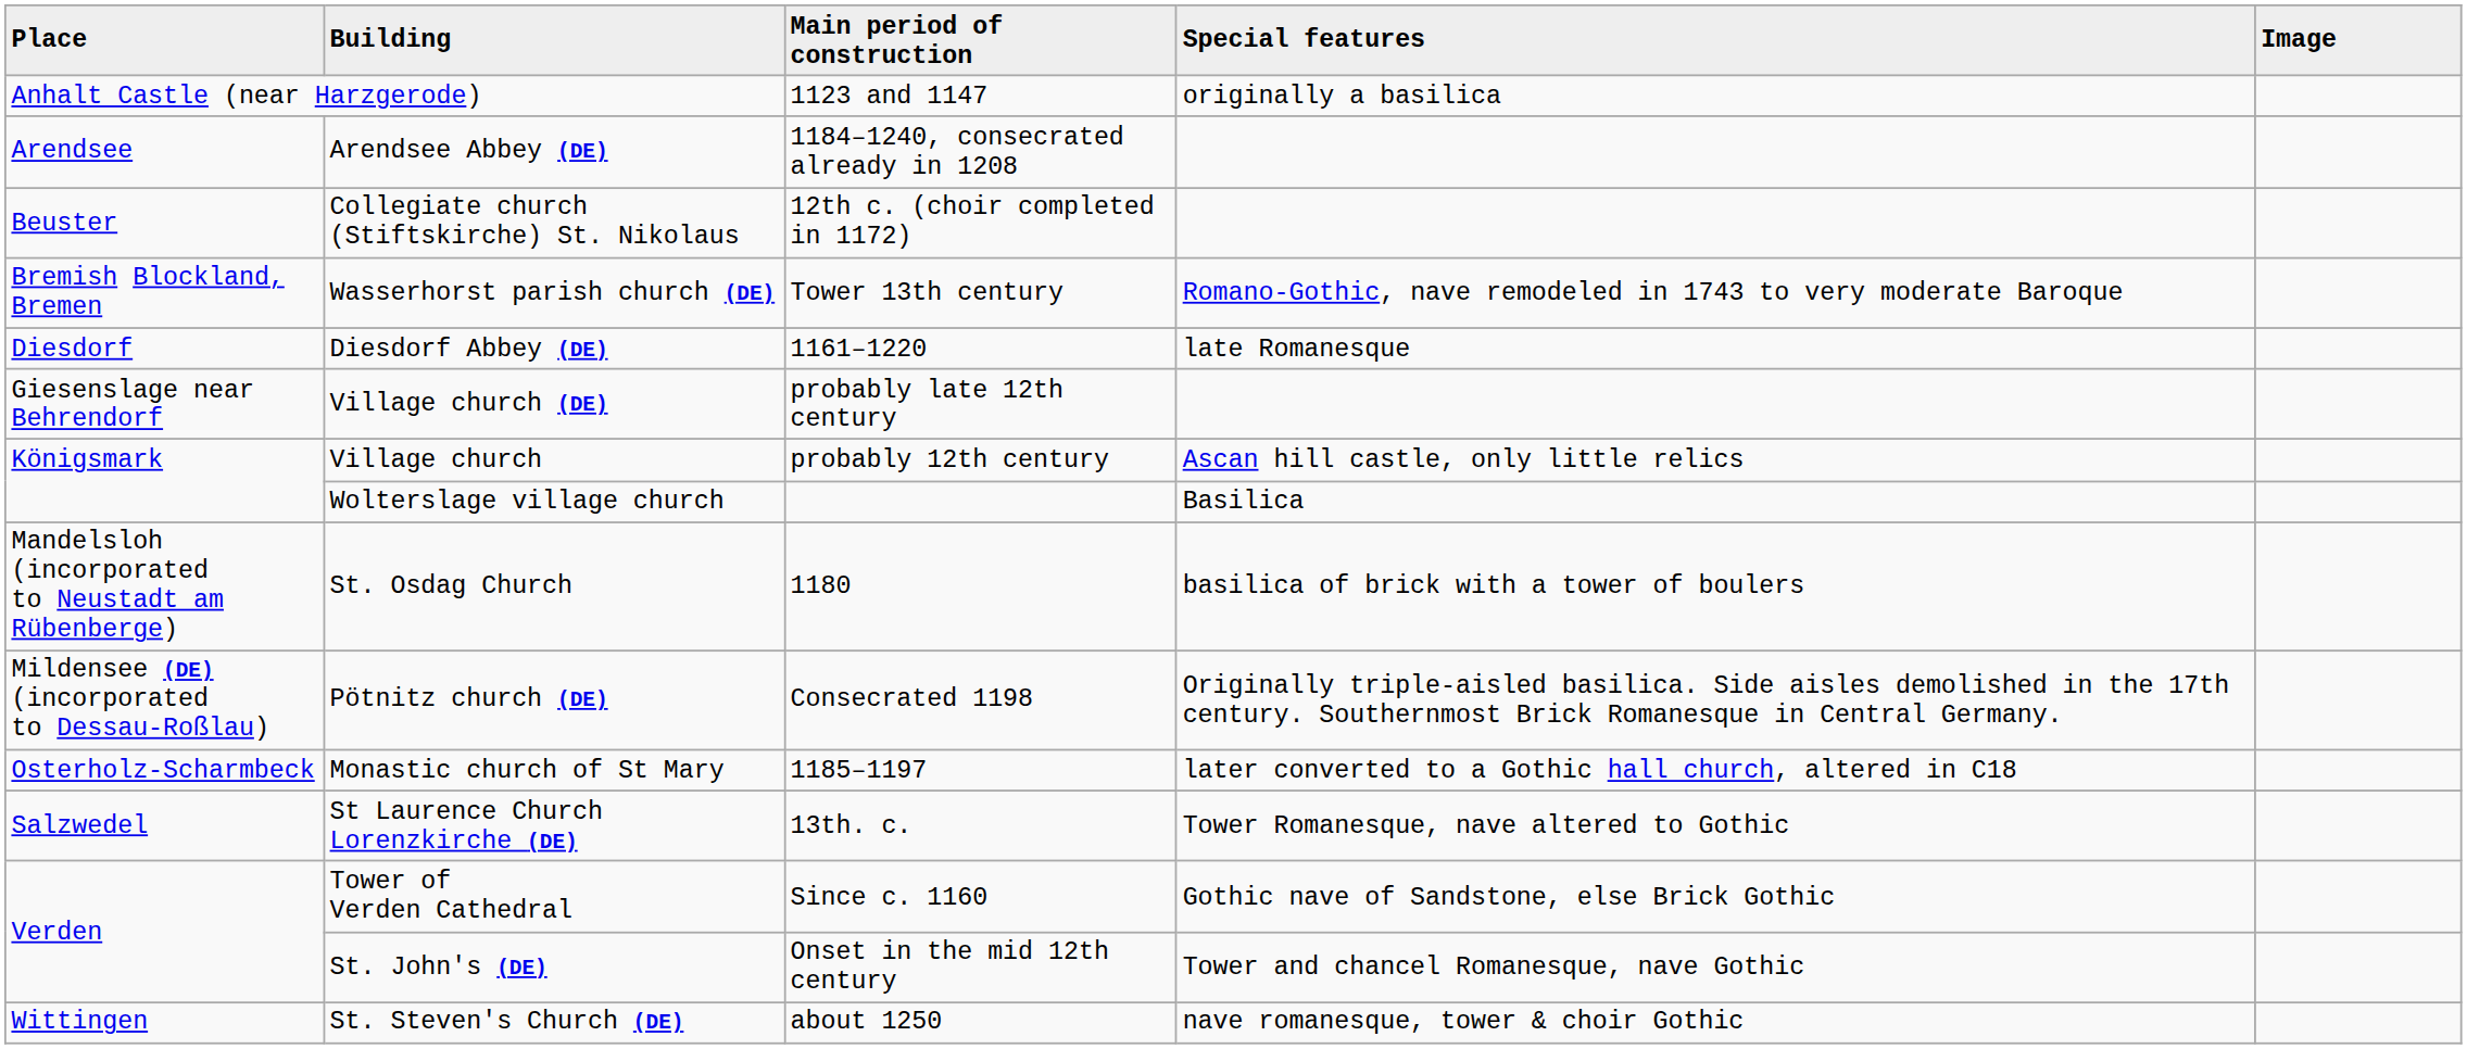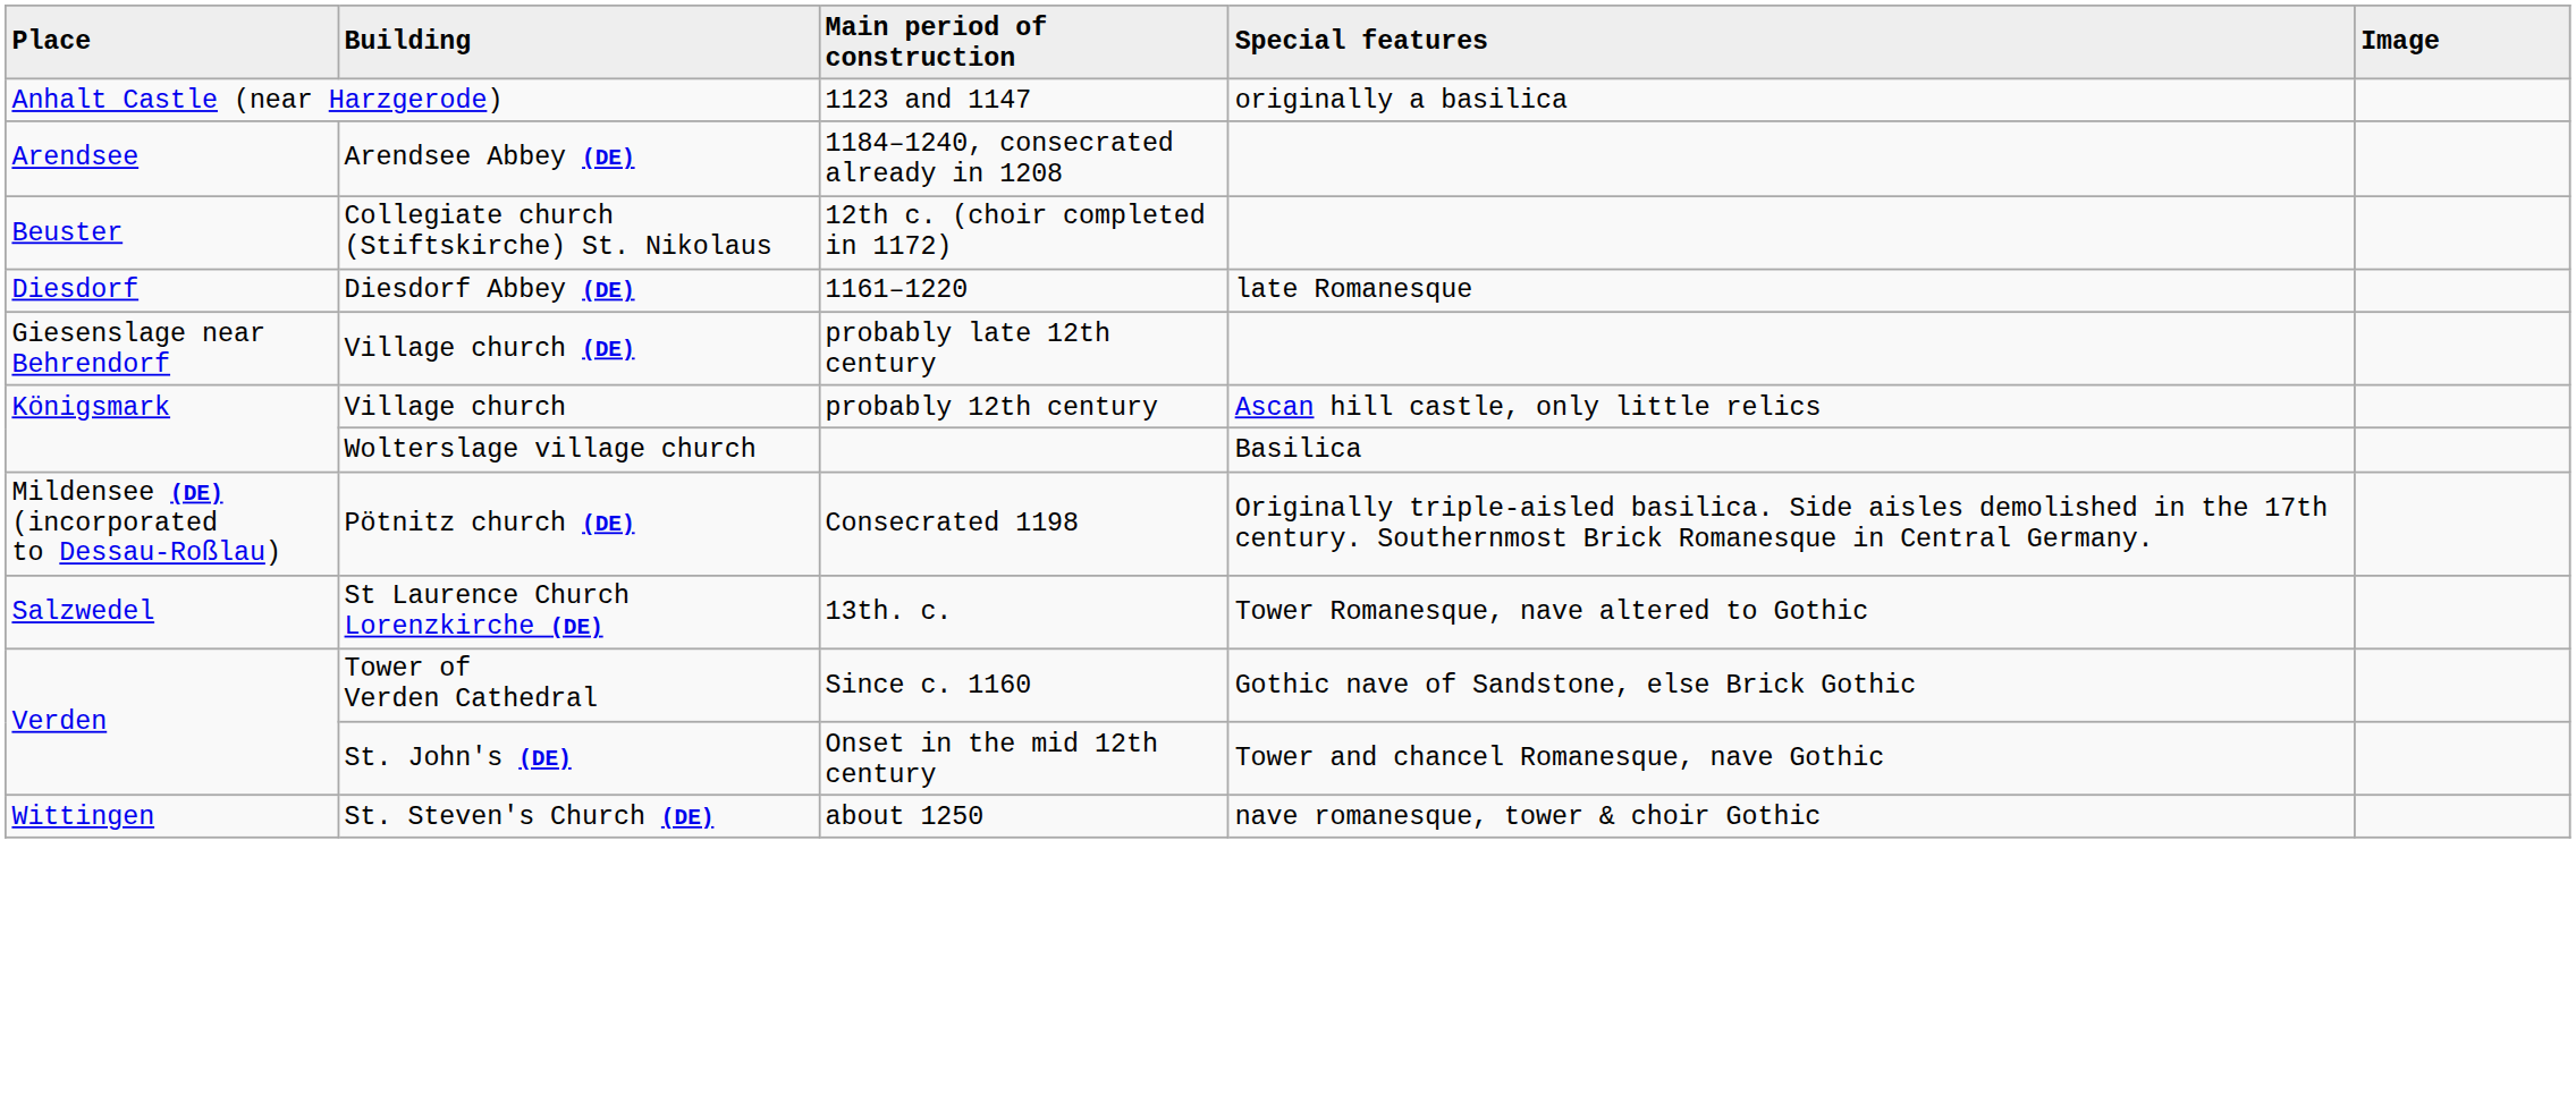 <table class="wikitable" style="border: 2px ; border-collapse: collapse;" width="100%">
 <tr>
 <td bgcolor="#EEEEEE"><strong>Place</strong></td>
 <td bgcolor="#EEEEEE"><strong>Building</strong></td>
 <td bgcolor="#EEEEEE"><strong>Main period of construction</strong></td>
 <td bgcolor="#EEEEEE"><strong>Special features</strong></td>
 <td bgcolor="#EEEEEE" width=100><strong>Image</strong></td>
 </tr>
 <tr>
 <td colspan=2><a href='#'>Anhalt Castle</a> (near <a href='#'>Harzgerode</a>)</td>
 <td>1123 and 1147</td>
 <td>originally a basilica</td>
 <td></td>
 </tr>
 <tr>
 <td><a href='#'>Arendsee</a></td>
 <td>Arendsee Abbey <a href='#'><small><strong>(DE)</strong></small></a></td>
 <td>1184–1240, consecrated already in 1208</td>
 <td></td>
 <td></td>
 </tr>
 <tr>
 <td><a href='#'>Beuster</a></td>
 <td>Collegiate church (Stiftskirche) St. Nikolaus</td>
 <td>12th c. (choir completed in 1172)</td>
 <td></td>
-<td></td>
-</tr>
-<tr>
-<td><a href='#'>Bremish</a> <a href='#'>Blockland, Bremen</a></td>
-<td>Wasserhorst parish church <a href='#'><small><strong>(DE)</strong></small></a></td>
-<td>Tower 13th century</td>
-<td><a href='#'>Romano-Gothic</a>, nave remodeled in 1743 to very moderate Baroque</td>
 <td></td>
 </tr>
 <tr>
 <td><a href='#'>Diesdorf</a></td>
 <td>Diesdorf Abbey <a href='#'><small><strong>(DE)</strong></small></a></td>
 <td>1161–1220</td>
 <td>late Romanesque</td>
 <td></td>
 </tr>
 <tr>
 <td>Giesenslage near <a href='#'>Behrendorf</a></td>
 <td>Village church <a href='#'><small><strong>(DE)</strong></small></a></td>
 <td>probably late 12th century</td>
 <td></td>
 <td></td>
 </tr>
 <tr>
 <td valign=top rowspan=2><a href='#'>Königsmark</a></td>
 <td>Village church</td>
 <td>probably 12th century</td>
 <td><a href='#'>Ascan</a> hill castle, only little relics</td>
 <td></td>
 </tr>
 <tr>
 <td>Wolterslage village church</td>
 <td></td>
 <td>Basilica</td>
 <td></td>
 </tr>
 <tr>
-<td>Mandelsloh (incorporated<br>to <a href='#'>Neustadt am Rübenberge</a>)</td>
-<td>St. Osdag Church</td>
-<td>1180</td>
-<td>basilica of brick with a tower of boulers</td>
-<td></td>
-</tr>
-<tr>
 <td>Mildensee <a href='#'><small><strong>(DE)</strong></small></a> (incorporated<br>to <a href='#'>Dessau-Roßlau</a>)</td>
 <td>Pötnitz church <a href='#'><small><strong>(DE)</strong></small></a></td>
 <td>Consecrated 1198</td>
 <td>Originally triple-aisled basilica. Side aisles demolished in the 17th century. Southernmost Brick Romanesque in Central Germany.</td>
-<td></td>
-</tr>
-<tr>
-<td><a href='#'>Osterholz-Scharmbeck</a></td>
-<td>Monastic church of St Mary</td>
-<td>1185–1197</td>
-<td> later converted to a Gothic <a href='#'>hall church</a>, altered in C18</td>
 <td></td>
 </tr>
 <tr>
 <td><a href='#'>Salzwedel</a></td>
 <td>St Laurence Church <a href='#'>Lorenzkirche <small><strong>(DE)</strong></small></a></td>
 <td>13th. c.</td>
 <td>Tower Romanesque, nave altered to Gothic</td>
 <td></td>
 </tr>
 <tr>
 <td rowspan="2"><a href='#'>Verden</a></td>
 <td>Tower of<br>Verden Cathedral</td>
 <td>Since c. 1160</td>
 <td>Gothic nave of Sandstone, else Brick Gothic</td>
 <td></td>
 </tr>
 <tr>
 <td>St. John's <a href='#'><small><strong>(DE)</strong></small></a></td>
 <td>Onset in the mid 12th century</td>
 <td> Tower and chancel Romanesque, nave Gothic</td>
 <td></td>
 </tr>
 <tr>
 <td><a href='#'>Wittingen</a></td>
 <td>St. Steven's Church <a href='#'><small><strong>(DE)</strong></small></a></td>
 <td>about 1250</td>
 <td>nave romanesque, tower & choir Gothic</td>
 <td></td>
 </tr>
 </table>
